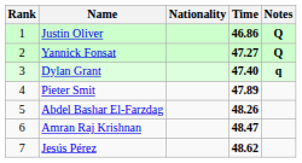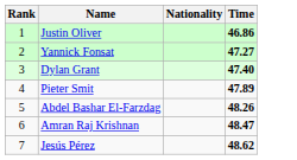 <table class="wikitable sortable" style="text-align:center">
 <tr>
 <th>Rank</th>
 <th>Name</th>
 <th>Nationality</th>
 <th>Time</th>
-<th>Notes</th>
 </tr>
 <tr bgcolor=ccffcc>
 <td>1</td>
 <td align=left><a href='#'>Justin Oliver</a></td>
 <td align=left></td>
 <td><strong>46.86</strong></td>
-<td><strong>Q</strong></td>
 </tr>
 <tr bgcolor=ccffcc>
 <td>2</td>
 <td align=left><a href='#'>Yannick Fonsat</a></td>
 <td align=left></td>
 <td><strong>47.27</strong></td>
-<td><strong>Q</strong></td>
 </tr>
 <tr bgcolor=ddffdd>
 <td>3</td>
 <td align=left><a href='#'>Dylan Grant</a></td>
 <td align=left></td>
 <td><strong>47.40</strong></td>
-<td><strong>q</strong></td>
 </tr>
 <tr>
 <td>4</td>
 <td align=left><a href='#'>Pieter Smit</a></td>
 <td align=left></td>
 <td><strong>47.89</strong></td>
-<td></td>
 </tr>
 <tr>
 <td>5</td>
 <td align=left><a href='#'>Abdel Bashar El-Farzdag</a></td>
 <td align=left></td>
 <td><strong>48.26</strong></td>
-<td></td>
 </tr>
 <tr>
 <td>6</td>
 <td align=left><a href='#'>Amran Raj Krishnan</a></td>
 <td align=left></td>
 <td><strong>48.47</strong></td>
-<td></td>
 </tr>
 <tr>
 <td>7</td>
 <td align=left><a href='#'>Jesús Pérez</a></td>
 <td align=left></td>
 <td><strong>48.62</strong></td>
-<td></td>
 </tr>
 </table>
